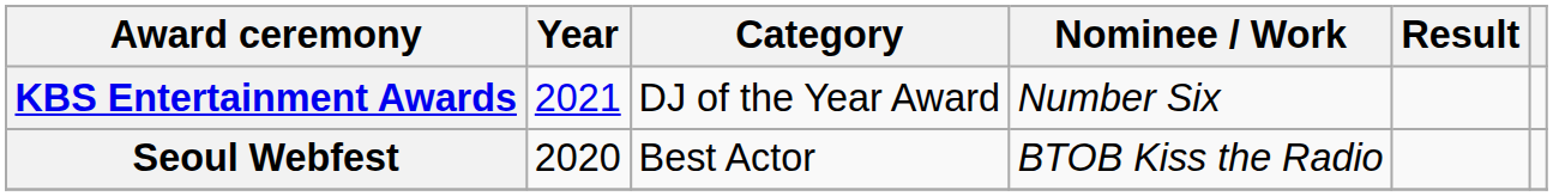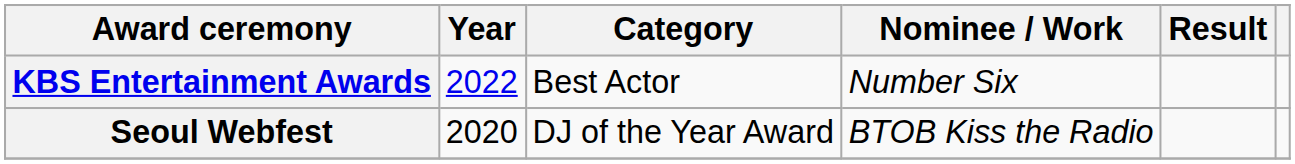 <table class="wikitable plainrowheaders sortable">
 <tr>
 <th scope="col">Award ceremony</th>
 <th scope="col">Year</th>
 <th scope="col">Category</th>
 <th scope="col">Nominee / Work</th>
 <th scope="col">Result</th>
 <th scope="col" class="unsortable"></th>
 </tr>
 <tr>
 <th scope="row"><a href='#'>KBS Entertainment Awards</a></th>
-<td><a href='#'>2021</a></td>
-<td>DJ of the Year Award</td>
+<td><a href='#'>2022</a></td>
+<td>Best Actor</td>
 <td><em>Number Six</em></td>
 <td></td>
 <td align=center></td>
 </tr>
 <tr>
 <th scope="row">Seoul Webfest</th>
 <td>2020</td>
-<td>Best Actor</td>
+<td>DJ of the Year Award</td>
 <td><em>BTOB Kiss the Radio</em></td>
 <td></td>
 <td align=center></td>
 </tr>
 <tr>
 </tr>
 </table>
